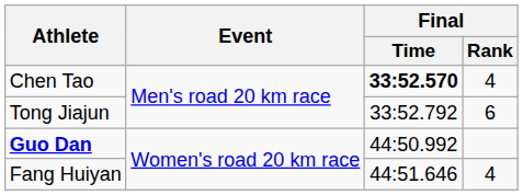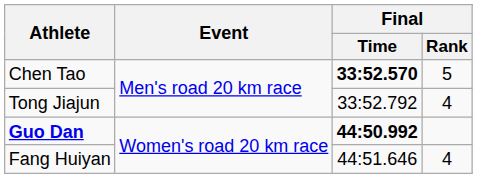 <table class=wikitable style=font-size:90%;text-align:center>
 <tr>
 <th rowspan=2>Athlete</th>
 <th rowspan=2>Event</th>
 <th colspan=2>Final</th>
 </tr>
 <tr style="font-size:95%">
 <th>Time</th>
 <th>Rank</th>
 </tr>
 <tr>
 <td align=left>Chen Tao</td>
 <td align=left rowspan=2><a href='#'>Men's road 20 km race</a></td>
 <td><strong>33:52.570</strong></td>
-<td>4</td>
+<td>5</td>
 </tr>
 <tr>
 <td align=left>Tong Jiajun</td>
 <td>33:52.792</td>
-<td>6</td>
+<td>4</td>
 </tr>
 <tr>
 <td align=left><strong><a href='#'>Guo Dan</a></strong></td>
 <td align=left rowspan=2><a href='#'>Women's road 20 km race</a></td>
-<td>44:50.992</td>
+<td><strong>44:50.992</strong></td>
 <td></td>
 </tr>
 <tr>
 <td align=left>Fang Huiyan</td>
 <td>44:51.646</td>
 <td>4</td>
 </tr>
 </table>
